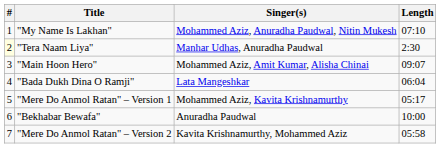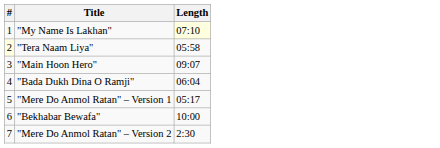 <table class="wikitable" style="font-size:95%;">
 <tr>
 <th>#</th>
 <th>Title</th>
-<th>Singer(s)</th>
 <th>Length</th>
 </tr>
 <tr>
 <td>1</td>
 <td>"My Name Is Lakhan"</td>
-<td><a href='#'>Mohammed Aziz</a>, <a href='#'>Anuradha Paudwal</a>, <a href='#'>Nitin Mukesh</a></td>
-<td>07:10</td>
+<td style="background: lightyellow;">07:10</td>
 </tr>
 <tr>
 <td style="background: lightyellow;">2</td>
 <td>"Tera Naam Liya"</td>
-<td><a href='#'>Manhar Udhas</a>, Anuradha Paudwal</td>
-<td>2:30</td>
+<td>05:58</td>
 </tr>
 <tr>
 <td>3</td>
 <td>"Main Hoon Hero"</td>
-<td>Mohammed Aziz, <a href='#'>Amit Kumar</a>, <a href='#'>Alisha Chinai</a></td>
 <td>09:07</td>
 </tr>
 <tr>
 <td>4</td>
 <td>"Bada Dukh Dina O Ramji"</td>
-<td><a href='#'>Lata Mangeshkar</a></td>
 <td>06:04</td>
 </tr>
 <tr>
 <td>5</td>
 <td>"Mere Do Anmol Ratan" – Version 1</td>
-<td>Mohammed Aziz, <a href='#'>Kavita Krishnamurthy</a></td>
 <td>05:17</td>
 </tr>
 <tr>
 <td>6</td>
 <td>"Bekhabar Bewafa"</td>
-<td>Anuradha Paudwal</td>
 <td>10:00</td>
 </tr>
 <tr>
 <td>7</td>
 <td>"Mere Do Anmol Ratan" – Version 2</td>
-<td>Kavita Krishnamurthy, Mohammed Aziz</td>
-<td>05:58</td>
+<td>2:30</td>
 </tr>
 </table>
